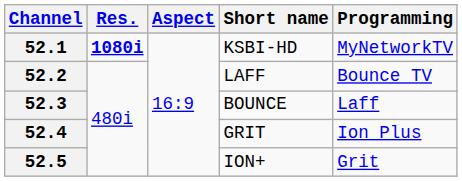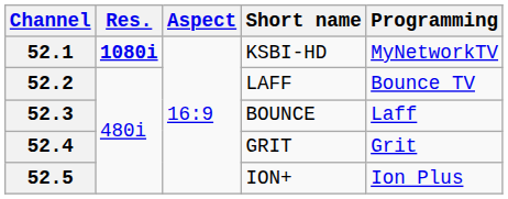 <table class="wikitable">
 <tr>
 <th scope = "col"><a href='#'>Channel</a></th>
 <th scope = "col"><a href='#'>Res.</a></th>
 <th scope = "col"><a href='#'>Aspect</a></th>
 <th scope = "col">Short name</th>
 <th scope = "col">Programming</th>
 </tr>
 <tr>
 <th scope = "row">52.1</th>
 <td><strong><a href='#'>1080i</a></strong></td>
 <td rowspan="5"><a href='#'>16:9</a></td>
 <td>KSBI-HD</td>
 <td><a href='#'>MyNetworkTV</a></td>
 </tr>
 <tr>
 <th scope = "row">52.2</th>
 <td rowspan="4"><a href='#'>480i</a></td>
 <td>LAFF</td>
 <td><a href='#'>Bounce TV</a></td>
 </tr>
 <tr>
 <th scope = "row">52.3</th>
 <td>BOUNCE</td>
 <td><a href='#'>Laff</a></td>
 </tr>
 <tr>
 <th scope = "row">52.4</th>
 <td>GRIT</td>
-<td><a href='#'>Ion Plus</a></td>
+<td><a href='#'>Grit</a></td>
 </tr>
 <tr>
 <th scope = "row">52.5</th>
 <td>ION+</td>
-<td><a href='#'>Grit</a></td>
+<td><a href='#'>Ion Plus</a></td>
 </tr>
 </table>
